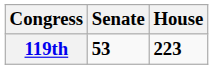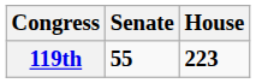 <table class="wikitable" style="margin-left:1em">
 <tr>
 <th>Congress</th>
 <th>Senate</th>
 <th>House</th>
 </tr>
 <tr>
 <th><a href='#'>119th</a></th>
-<td><strong>53</strong></td>
+<td><strong>55</strong></td>
 <td><strong>223</strong></td>
 </tr>
 </table>
